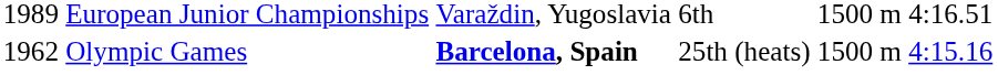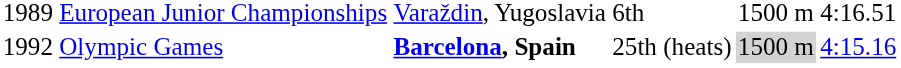 <table>
 <tr>
 <td>1989</td>
 <td><a href='#'>European Junior Championships</a></td>
 <td><a href='#'>Varaždin</a>, Yugoslavia</td>
 <td>6th</td>
 <td>1500 m</td>
 <td>4:16.51</td>
 </tr>
 <tr>
-<td>1962</td>
+<td>1992</td>
 <td><a href='#'>Olympic Games</a></td>
 <td><strong><a href='#'>Barcelona</a>, Spain</strong></td>
 <td>25th (heats)</td>
-<td>1500 m</td>
+<td style="background: lightgrey;">1500 m</td>
 <td><a href='#'>4:15.16</a></td>
 </tr>
 </table>
